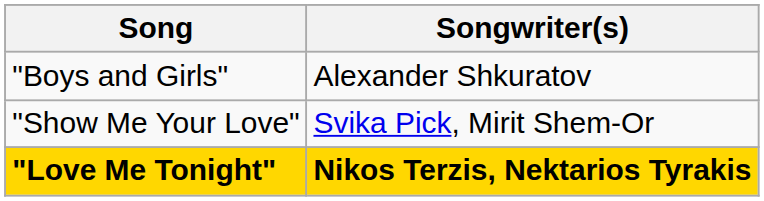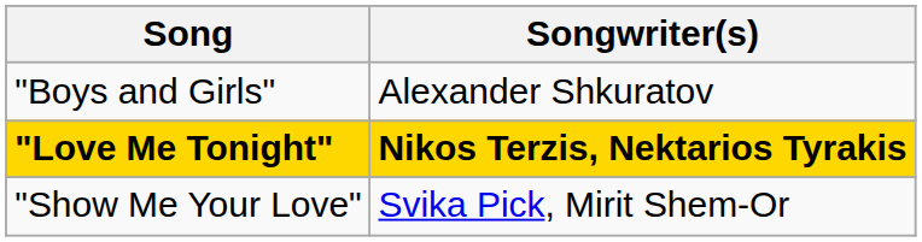 <table class="sortable wikitable" style="margin: 1em auto 1em auto; text-align:center">
 <tr>
 <th>Song</th>
 <th>Songwriter(s)</th>
 </tr>
 <tr>
 <td align="left">"Boys and Girls"</td>
 <td align="left">Alexander Shkuratov</td>
 </tr>
+<tr style="font-weight:bold; background:gold;">
+<td align="left">"Love Me Tonight"</td>
+<td align="left">Nikos Terzis, Nektarios Tyrakis</td>
+</tr>
 <tr>
 <td align="left">"Show Me Your Love"</td>
 <td align="left"><a href='#'>Svika Pick</a>, Mirit Shem-Or</td>
 </tr>
-<tr style="font-weight:bold; background:gold;">
-<td align="left">"Love Me Tonight"</td>
-<td align="left">Nikos Terzis, Nektarios Tyrakis</td>
-</tr>
 </table>
